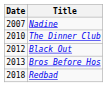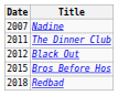 <table class="wikitable">
 <tr>
 <th>Date</th>
 <th>Title</th>
 </tr>
 <tr>
 <td>2007</td>
 <td><em><a href='#'>Nadine</a></em></td>
 </tr>
 <tr>
-<td>2010</td>
+<td>2011</td>
 <td><em><a href='#'>The Dinner Club</a></em></td>
 </tr>
 <tr>
 <td>2012</td>
 <td><em><a href='#'>Black Out</a></em></td>
 </tr>
 <tr>
-<td>2013</td>
+<td>2015</td>
 <td><em><a href='#'>Bros Before Hos</a></em></td>
 </tr>
 <tr>
 <td>2018</td>
 <td><em><a href='#'>Redbad</a></em></td>
 </tr>
 </table>
